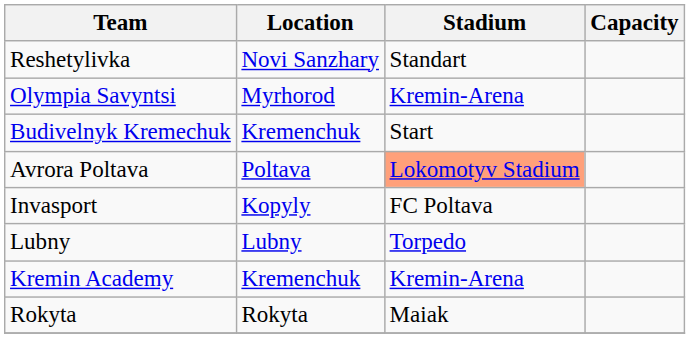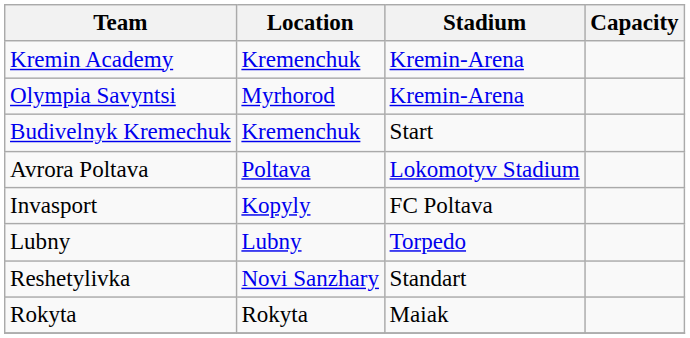 <table class="wikitable sortable">
 <tr>
 <th>Team</th>
 <th>Location</th>
 <th>Stadium</th>
 <th>Capacity</th>
 </tr>
 <tr>
-<td>Reshetylivka</td>
-<td><a href='#'>Novi Sanzhary</a></td>
-<td>Standart</td>
+<td><a href='#'>Kremin Academy</a></td>
+<td><a href='#'>Kremenchuk</a></td>
+<td><a href='#'>Kremin-Arena</a></td>
 <td style="text-align:center"></td>
 </tr>
 <tr>
 <td><a href='#'>Olympia Savyntsi</a></td>
 <td><a href='#'>Myrhorod</a></td>
 <td><a href='#'>Kremin-Arena</a></td>
 <td style="text-align:center"></td>
 </tr>
 <tr>
 <td><a href='#'>Budivelnyk Kremechuk</a></td>
 <td><a href='#'>Kremenchuk</a></td>
 <td>Start</td>
 <td style="text-align:center"></td>
 </tr>
 <tr>
 <td>Avrora Poltava</td>
 <td><a href='#'>Poltava</a></td>
-<td style="background: lightsalmon;"><a href='#'>Lokomotyv Stadium</a></td>
+<td><a href='#'>Lokomotyv Stadium</a></td>
 <td style="text-align:center"></td>
 </tr>
 <tr>
 <td>Invasport</td>
 <td><a href='#'>Kopyly</a></td>
 <td>FC Poltava</td>
 <td style="text-align:center"></td>
 </tr>
 <tr>
 <td>Lubny</td>
 <td><a href='#'>Lubny</a></td>
 <td><a href='#'>Torpedo</a></td>
 <td style="text-align:center"></td>
 </tr>
 <tr>
-<td><a href='#'>Kremin Academy</a></td>
-<td><a href='#'>Kremenchuk</a></td>
-<td><a href='#'>Kremin-Arena</a></td>
+<td>Reshetylivka</td>
+<td><a href='#'>Novi Sanzhary</a></td>
+<td>Standart</td>
 <td style="text-align:center"></td>
 </tr>
 <tr>
 <td>Rokyta</td>
 <td>Rokyta</td>
 <td>Maiak</td>
 <td style="text-align:center"></td>
 </tr>
 <tr>
 </tr>
 </table>
